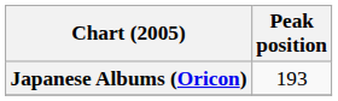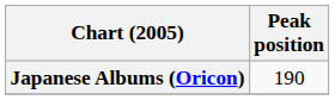 <table class="wikitable sortable plainrowheaders">
 <tr>
 <th scope="col">Chart (2005)</th>
 <th scope="col">Peak<br>position</th>
 </tr>
 <tr>
 <th scope="row">Japanese Albums (<a href='#'>Oricon</a>)</th>
-<td align="center">193</td>
+<td align="center">190</td>
 </tr>
 <tr>
 </tr>
 <tr>
 </tr>
 </table>
